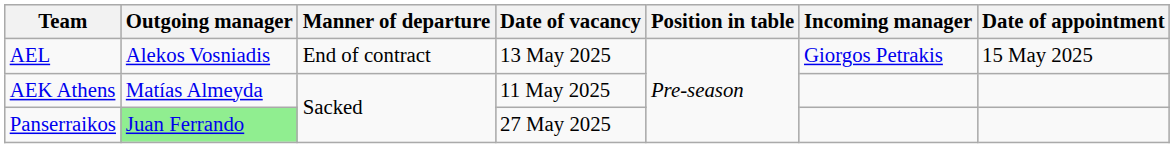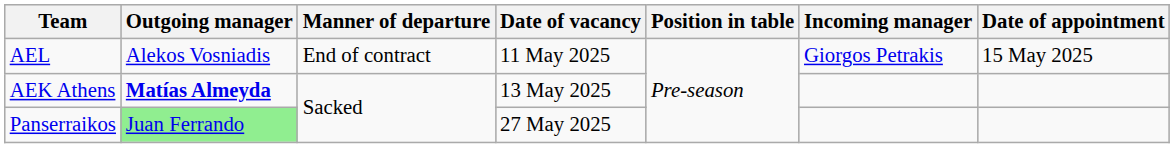 <table class="wikitable" style="font-size: 85%">
 <tr>
 <th>Team</th>
 <th>Outgoing manager</th>
 <th>Manner of departure</th>
 <th>Date of vacancy</th>
 <th>Position in table</th>
 <th>Incoming manager</th>
 <th>Date of appointment</th>
 </tr>
 <tr>
 <td><a href='#'>AEL</a></td>
 <td> <a href='#'>Alekos Vosniadis</a></td>
 <td>End of contract</td>
-<td>13 May 2025</td>
+<td>11 May 2025</td>
 <td rowspan="3"><em>Pre-season</em></td>
 <td> <a href='#'>Giorgos Petrakis</a></td>
 <td>15 May 2025</td>
 </tr>
 <tr>
 <td><a href='#'>AEK Athens</a></td>
-<td> <a href='#'>Matías Almeyda</a></td>
+<td><strong> <a href='#'>Matías Almeyda</a></strong></td>
 <td rowspan="2">Sacked</td>
-<td>11 May 2025</td>
+<td>13 May 2025</td>
 <td></td>
 <td></td>
 </tr>
 <tr>
 <td><a href='#'>Panserraikos</a></td>
 <td style="background: lightgreen;"> <a href='#'>Juan Ferrando</a></td>
 <td>27 May 2025</td>
 <td></td>
 <td></td>
 </tr>
 </table>
